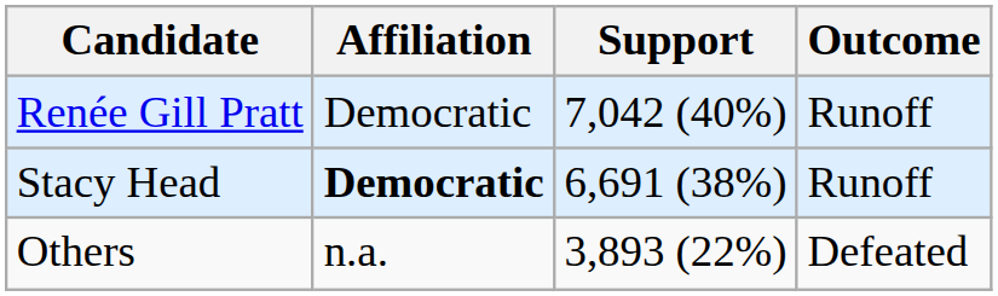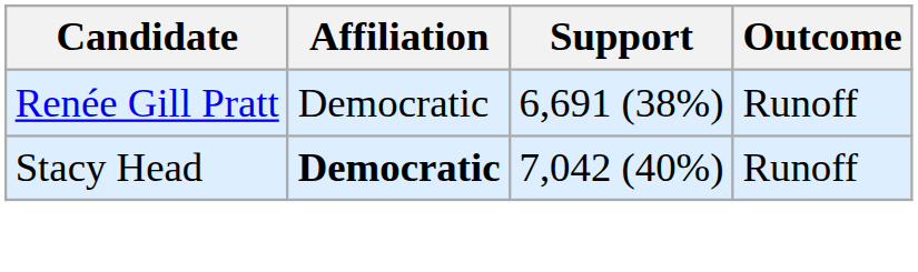 <table class="wikitable">
 <tr>
 <th>Candidate</th>
 <th>Affiliation</th>
 <th>Support</th>
 <th>Outcome</th>
 </tr>
 <tr>
 <td style="background:#DDEEFF;"><a href='#'>Renée Gill Pratt</a></td>
 <td style="background:#DDEEFF;">Democratic</td>
-<td style="background:#DDEEFF;">7,042 (40%)</td>
+<td style="background:#DDEEFF;">6,691 (38%)</td>
 <td style="background:#DDEEFF;">Runoff</td>
 </tr>
 <tr>
 <td style="background:#DDEEFF;">Stacy Head</td>
 <td style="background:#DDEEFF;"><strong>Democratic</strong></td>
-<td style="background:#DDEEFF;">6,691 (38%)</td>
+<td style="background:#DDEEFF;">7,042 (40%)</td>
 <td style="background:#DDEEFF;">Runoff</td>
 </tr>
-<tr>
-<td>Others</td>
-<td>n.a.</td>
-<td>3,893 (22%)</td>
-<td>Defeated</td>
-</tr>
 </table>
